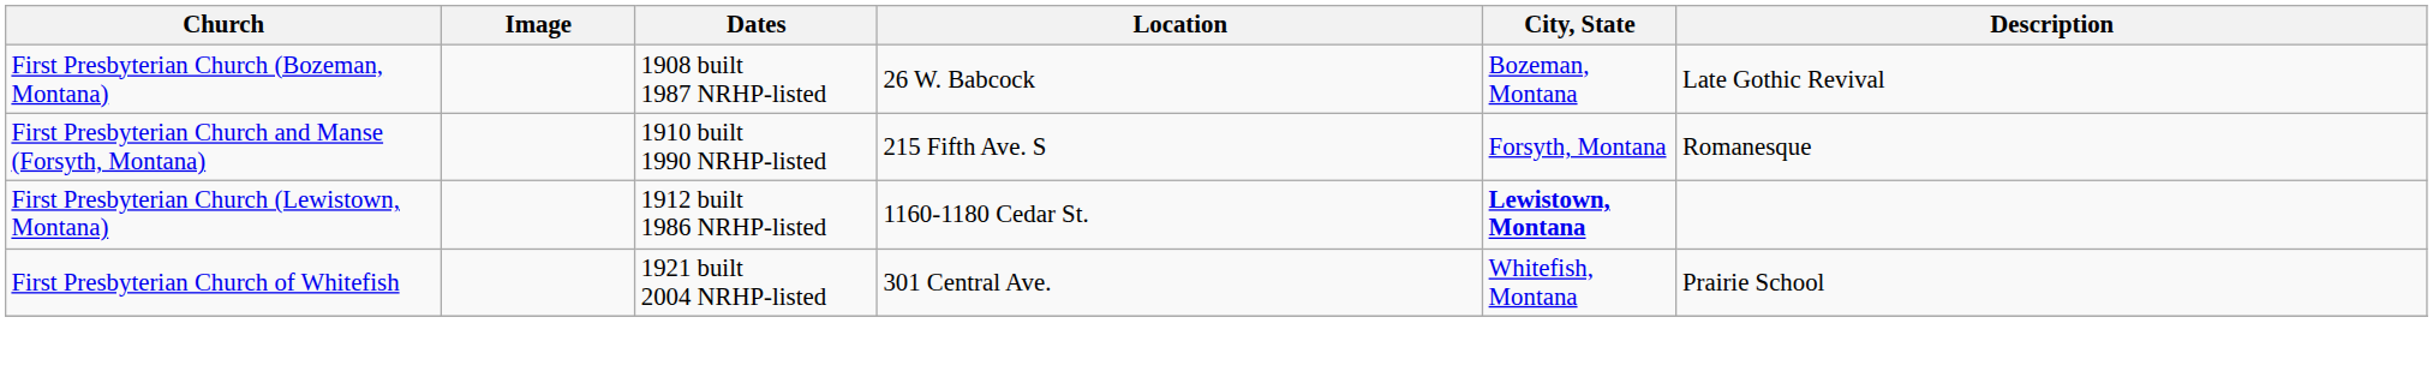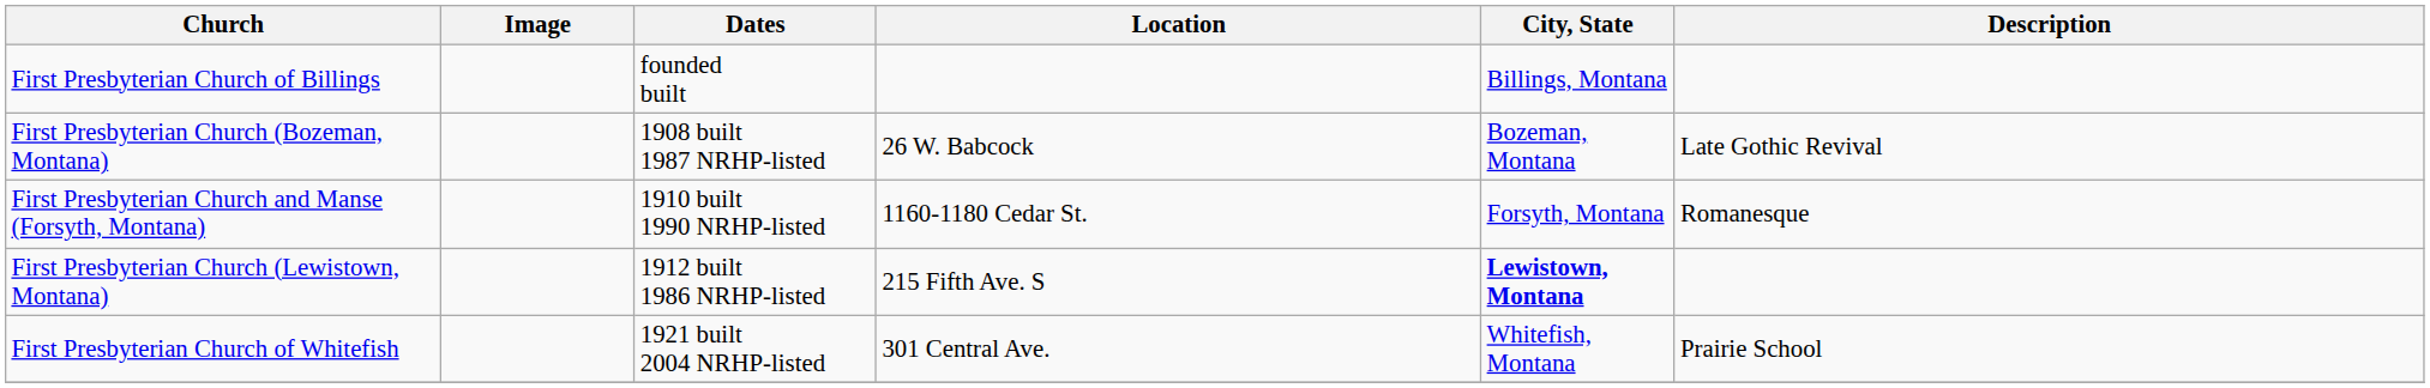 <table class="wikitable sortable" style="width:98%">
 <tr>
 <th width = 18%><strong>Church</strong></th>
 <th width = 8% class="unsortable"><strong>Image</strong></th>
 <th width = 10%><strong>Dates</strong></th>
 <th width = 25%><strong>Location</strong></th>
 <th width = 8%><strong>City, State</strong></th>
 <th class="unsortable"><strong>Description</strong></th>
+</tr>
+<tr>
+<td><a href='#'>First Presbyterian Church of Billings</a></td>
+<td></td>
+<td>founded<br> built<br></td>
+<td></td>
+<td><a href='#'>Billings, Montana</a></td>
+<td></td>
 </tr>
 <tr>
 <td><a href='#'>First Presbyterian Church (Bozeman, Montana)</a></td>
 <td></td>
 <td>1908 built<br>1987 NRHP-listed</td>
 <td>26 W. Babcock<br><small></small></td>
 <td><a href='#'>Bozeman, Montana</a></td>
 <td>Late Gothic Revival</td>
 </tr>
 <tr>
 <td><a href='#'>First Presbyterian Church and Manse (Forsyth, Montana)</a></td>
 <td></td>
 <td>1910 built<br>1990 NRHP-listed</td>
-<td>215 Fifth Ave. S<br><small></small></td>
+<td>1160-1180 Cedar St.<br><small></small></td>
 <td><a href='#'>Forsyth, Montana</a></td>
 <td>Romanesque</td>
 </tr>
 <tr>
 <td><a href='#'>First Presbyterian Church (Lewistown, Montana)</a></td>
 <td></td>
 <td>1912 built<br>1986 NRHP-listed</td>
-<td>1160-1180 Cedar St.<br><small></small></td>
+<td>215 Fifth Ave. S<br><small></small></td>
 <td><strong><a href='#'>Lewistown, Montana</a></strong></td>
 <td></td>
 </tr>
 <tr>
 <td><a href='#'>First Presbyterian Church of Whitefish</a></td>
 <td></td>
 <td>1921 built<br>2004 NRHP-listed</td>
 <td>301 Central Ave.<br><small></small></td>
 <td><a href='#'>Whitefish, Montana</a></td>
 <td>Prairie School</td>
 </tr>
 <tr>
 </tr>
 </table>
